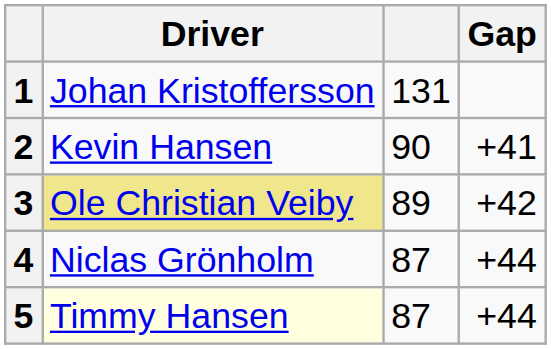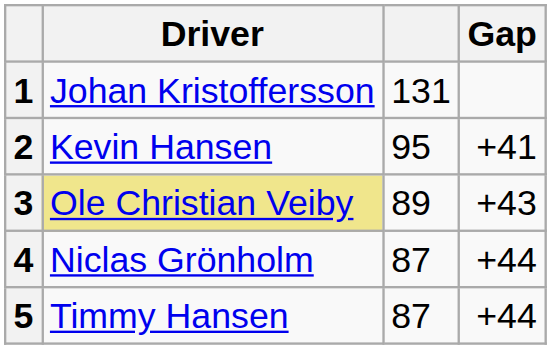 <table class="wikitable" style="font-size: 95%;">
 <tr>
 <th></th>
 <th>Driver</th>
 <th></th>
 <th>Gap</th>
 </tr>
 <tr>
 <th>1</th>
 <td> <a href='#'>Johan Kristoffersson</a></td>
 <td>131</td>
 <td></td>
 </tr>
 <tr>
 <th>2</th>
 <td> <a href='#'>Kevin Hansen</a></td>
-<td>90</td>
+<td>95</td>
 <td align="right">+41</td>
 </tr>
 <tr>
 <th>3</th>
 <td style="background: khaki;"> <a href='#'>Ole Christian Veiby</a></td>
 <td>89</td>
-<td align="right">+42</td>
+<td align="right">+43</td>
 </tr>
 <tr>
 <th>4</th>
 <td> <a href='#'>Niclas Grönholm</a></td>
 <td>87</td>
 <td align="right">+44</td>
 </tr>
 <tr>
 <th>5</th>
-<td style="background: lightyellow;"> <a href='#'>Timmy Hansen</a></td>
+<td> <a href='#'>Timmy Hansen</a></td>
 <td>87</td>
 <td align="right">+44</td>
 </tr>
 </table>
